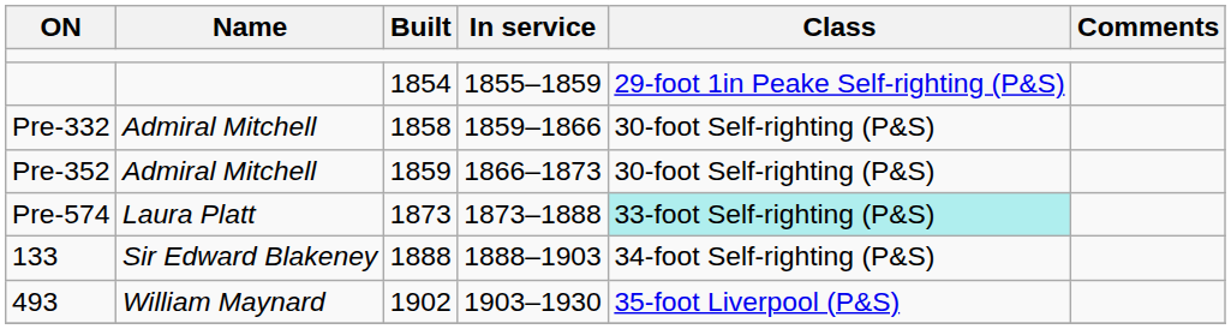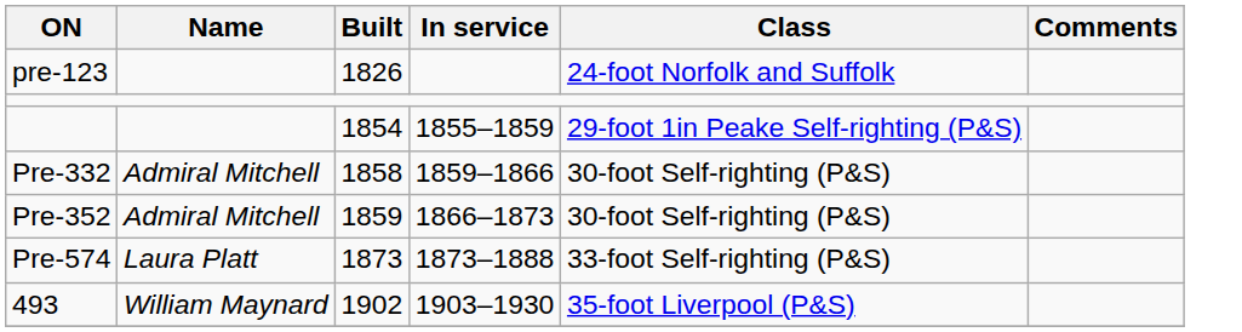 <table class="wikitable">
 <tr>
 <th>ON</th>
 <th>Name</th>
 <th>Built</th>
 <th>In service</th>
 <th>Class</th>
 <th>Comments</th>
+</tr>
+<tr>
+<td>pre-123</td>
+<td></td>
+<td>1826</td>
+<td></td>
+<td><a href='#'>24-foot Norfolk and Suffolk</a></td>
+<td></td>
 </tr>
 <tr>
 <td colspan=6 style=" text-align: center;"></td>
 </tr>
 <tr>
 <td></td>
 <td></td>
 <td>1854</td>
 <td>1855–1859</td>
 <td><a href='#'>29-foot 1in Peake Self-righting (P&S)</a></td>
 <td></td>
 </tr>
 <tr>
 <td>Pre-332</td>
 <td><em>Admiral Mitchell</em></td>
 <td>1858</td>
 <td>1859–1866</td>
 <td>30-foot Self-righting (P&S)</td>
 <td></td>
 </tr>
 <tr>
 <td>Pre-352</td>
 <td><em>Admiral Mitchell</em></td>
 <td>1859</td>
 <td>1866–1873</td>
 <td>30-foot Self-righting (P&S)</td>
 <td></td>
 </tr>
 <tr>
 <td>Pre-574</td>
 <td><em>Laura Platt</em></td>
 <td>1873</td>
 <td>1873–1888</td>
-<td style="background: paleturquoise;">33-foot Self-righting (P&S)</td>
-<td></td>
-</tr>
-<tr>
-<td>133</td>
-<td><em>Sir Edward Blakeney</em></td>
-<td>1888</td>
-<td>1888–1903</td>
-<td>34-foot Self-righting (P&S)</td>
+<td>33-foot Self-righting (P&S)</td>
 <td></td>
 </tr>
 <tr>
 <td>493</td>
 <td><em>William Maynard</em></td>
 <td>1902</td>
 <td>1903–1930</td>
 <td><a href='#'>35-foot Liverpool (P&S)</a></td>
 <td></td>
 </tr>
 <tr>
 </tr>
 </table>
